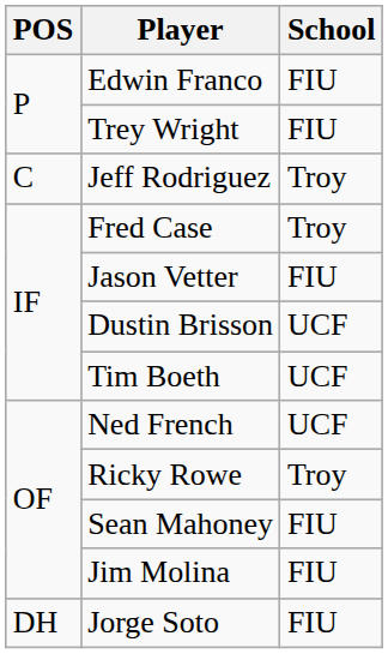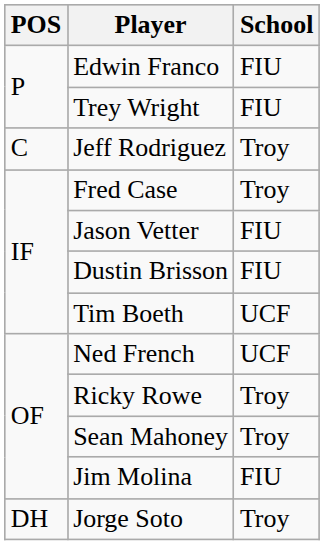 <table class=wikitable>
 <tr>
 <th>POS</th>
 <th>Player</th>
 <th>School</th>
 </tr>
 <tr>
 <td rowspan=2>P</td>
 <td>Edwin Franco</td>
 <td>FIU</td>
 </tr>
 <tr>
 <td>Trey Wright</td>
 <td>FIU</td>
 </tr>
 <tr>
 <td>C</td>
 <td>Jeff Rodriguez</td>
 <td>Troy</td>
 </tr>
 <tr>
 <td rowspan=4>IF</td>
 <td>Fred Case</td>
 <td>Troy</td>
 </tr>
 <tr>
 <td>Jason Vetter</td>
 <td>FIU</td>
 </tr>
 <tr>
 <td>Dustin Brisson</td>
-<td>UCF</td>
+<td>FIU</td>
 </tr>
 <tr>
 <td>Tim Boeth</td>
 <td>UCF</td>
 </tr>
 <tr>
 <td rowspan=4>OF</td>
 <td>Ned French</td>
 <td>UCF</td>
 </tr>
 <tr>
 <td>Ricky Rowe</td>
 <td>Troy</td>
 </tr>
 <tr>
 <td>Sean Mahoney</td>
-<td>FIU</td>
+<td>Troy</td>
 </tr>
 <tr>
 <td>Jim Molina</td>
 <td>FIU</td>
 </tr>
 <tr>
 <td>DH</td>
 <td>Jorge Soto</td>
-<td>FIU</td>
+<td>Troy</td>
 </tr>
 </table>
